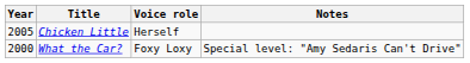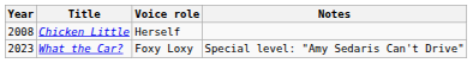 <table class="wikitable sortable">
 <tr>
 <th>Year</th>
 <th>Title</th>
 <th>Voice role</th>
 <th class="unsortable">Notes</th>
 </tr>
 <tr>
-<td>2005</td>
+<td>2008</td>
 <td><em><a href='#'>Chicken Little</a></em></td>
 <td>Herself</td>
 <td></td>
 </tr>
 <tr>
-<td>2000</td>
+<td>2023</td>
 <td><em><a href='#'>What the Car?</a></em></td>
 <td>Foxy Loxy</td>
 <td>Special level: "Amy Sedaris Can't Drive"</td>
 </tr>
 </table>
